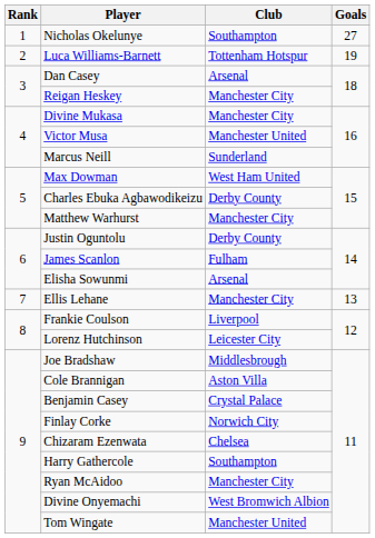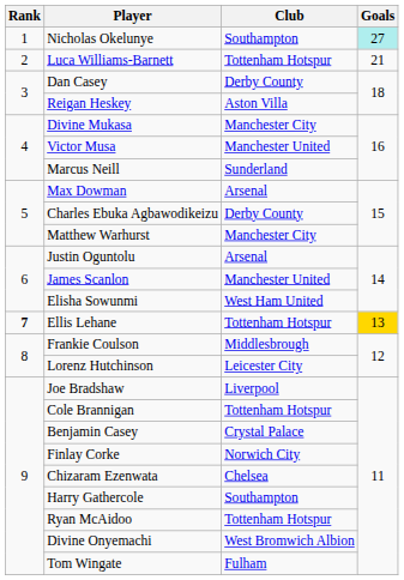 <table class="wikitable" style="text-align:center">
 <tr>
 <th>Rank</th>
 <th>Player</th>
 <th>Club</th>
 <th>Goals</th>
 </tr>
 <tr>
 <td>1</td>
 <td align="left"> Nicholas Okelunye</td>
 <td align="left"><a href='#'>Southampton</a></td>
-<td>27</td>
+<td style="background: paleturquoise;">27</td>
 </tr>
 <tr>
 <td>2</td>
 <td align="left"> <a href='#'>Luca Williams-Barnett</a></td>
 <td align="left"><a href='#'>Tottenham Hotspur</a></td>
-<td>19</td>
+<td>21</td>
 </tr>
 <tr>
 <td rowspan=2>3</td>
 <td align="left"> Dan Casey</td>
-<td align="left"><a href='#'>Arsenal</a></td>
+<td align="left"><a href='#'>Derby County</a></td>
 <td rowspan=2>18</td>
 </tr>
 <tr>
 <td align="left"> <a href='#'>Reigan Heskey</a></td>
-<td align="left"><a href='#'>Manchester City</a></td>
+<td align="left"><a href='#'>Aston Villa</a></td>
 </tr>
 <tr>
 <td rowspan=3>4</td>
 <td align="left"> <a href='#'>Divine Mukasa</a></td>
 <td align="left"><a href='#'>Manchester City</a></td>
 <td rowspan=3>16</td>
 </tr>
 <tr>
 <td align="left"> <a href='#'>Victor Musa</a></td>
 <td align="left"><a href='#'>Manchester United</a></td>
 </tr>
 <tr>
 <td align="left"> Marcus Neill</td>
 <td align="left"><a href='#'>Sunderland</a></td>
 </tr>
 <tr>
 <td rowspan=3>5</td>
 <td align="left"> <a href='#'>Max Dowman</a></td>
-<td align="left"><a href='#'>West Ham United</a></td>
+<td align="left"><a href='#'>Arsenal</a></td>
 <td rowspan=3>15</td>
 </tr>
 <tr>
 <td align="left"> Charles Ebuka Agbawodikeizu</td>
 <td align="left"><a href='#'>Derby County</a></td>
 </tr>
 <tr>
 <td align="left"> Matthew Warhurst</td>
 <td align="left"><a href='#'>Manchester City</a></td>
 </tr>
 <tr>
 <td rowspan=3>6</td>
 <td align="left"> Justin Oguntolu</td>
-<td align="left"><a href='#'>Derby County</a></td>
+<td align="left"><a href='#'>Arsenal</a></td>
 <td rowspan=3>14</td>
 </tr>
 <tr>
 <td align="left"> <a href='#'>James Scanlon</a></td>
-<td align="left"><a href='#'>Fulham</a></td>
+<td align="left"><a href='#'>Manchester United</a></td>
 </tr>
 <tr>
 <td align="left"> Elisha Sowunmi</td>
-<td align="left"><a href='#'>Arsenal</a></td>
+<td align="left"><a href='#'>West Ham United</a></td>
 </tr>
 <tr>
-<td>7</td>
+<td><strong>7</strong></td>
 <td align="left"> Ellis Lehane</td>
-<td align="left"><a href='#'>Manchester City</a></td>
-<td>13</td>
+<td align="left"><a href='#'>Tottenham Hotspur</a></td>
+<td style="background: gold;">13</td>
 </tr>
 <tr>
 <td rowspan=2>8</td>
 <td align="left"> Frankie Coulson</td>
-<td align="left"><a href='#'>Liverpool</a></td>
+<td align="left"><a href='#'>Middlesbrough</a></td>
 <td rowspan=2>12</td>
 </tr>
 <tr>
 <td align="left"> Lorenz Hutchinson</td>
 <td align="left"><a href='#'>Leicester City</a></td>
 </tr>
 <tr>
 <td rowspan=9>9</td>
 <td align="left"> Joe Bradshaw</td>
-<td align="left"><a href='#'>Middlesbrough</a></td>
+<td align="left"><a href='#'>Liverpool</a></td>
 <td rowspan=9>11</td>
 </tr>
 <tr>
 <td align="left"> Cole Brannigan</td>
-<td align="left"><a href='#'>Aston Villa</a></td>
+<td align="left"><a href='#'>Tottenham Hotspur</a></td>
 </tr>
 <tr>
 <td align="left"> Benjamin Casey</td>
 <td align="left"><a href='#'>Crystal Palace</a></td>
 </tr>
 <tr>
 <td align="left"> Finlay Corke</td>
 <td align="left"><a href='#'>Norwich City</a></td>
 </tr>
 <tr>
 <td align="left"> Chizaram Ezenwata</td>
 <td align="left"><a href='#'>Chelsea</a></td>
 </tr>
 <tr>
 <td align="left"> Harry Gathercole</td>
 <td align="left"><a href='#'>Southampton</a></td>
 </tr>
 <tr>
 <td align="left"> Ryan McAidoo</td>
-<td align="left"><a href='#'>Manchester City</a></td>
+<td align="left"><a href='#'>Tottenham Hotspur</a></td>
 </tr>
 <tr>
 <td align="left"> Divine Onyemachi</td>
 <td align="left"><a href='#'>West Bromwich Albion</a></td>
 </tr>
 <tr>
 <td align="left"> Tom Wingate</td>
-<td align="left"><a href='#'>Manchester United</a></td>
+<td align="left"><a href='#'>Fulham</a></td>
 </tr>
 </table>
